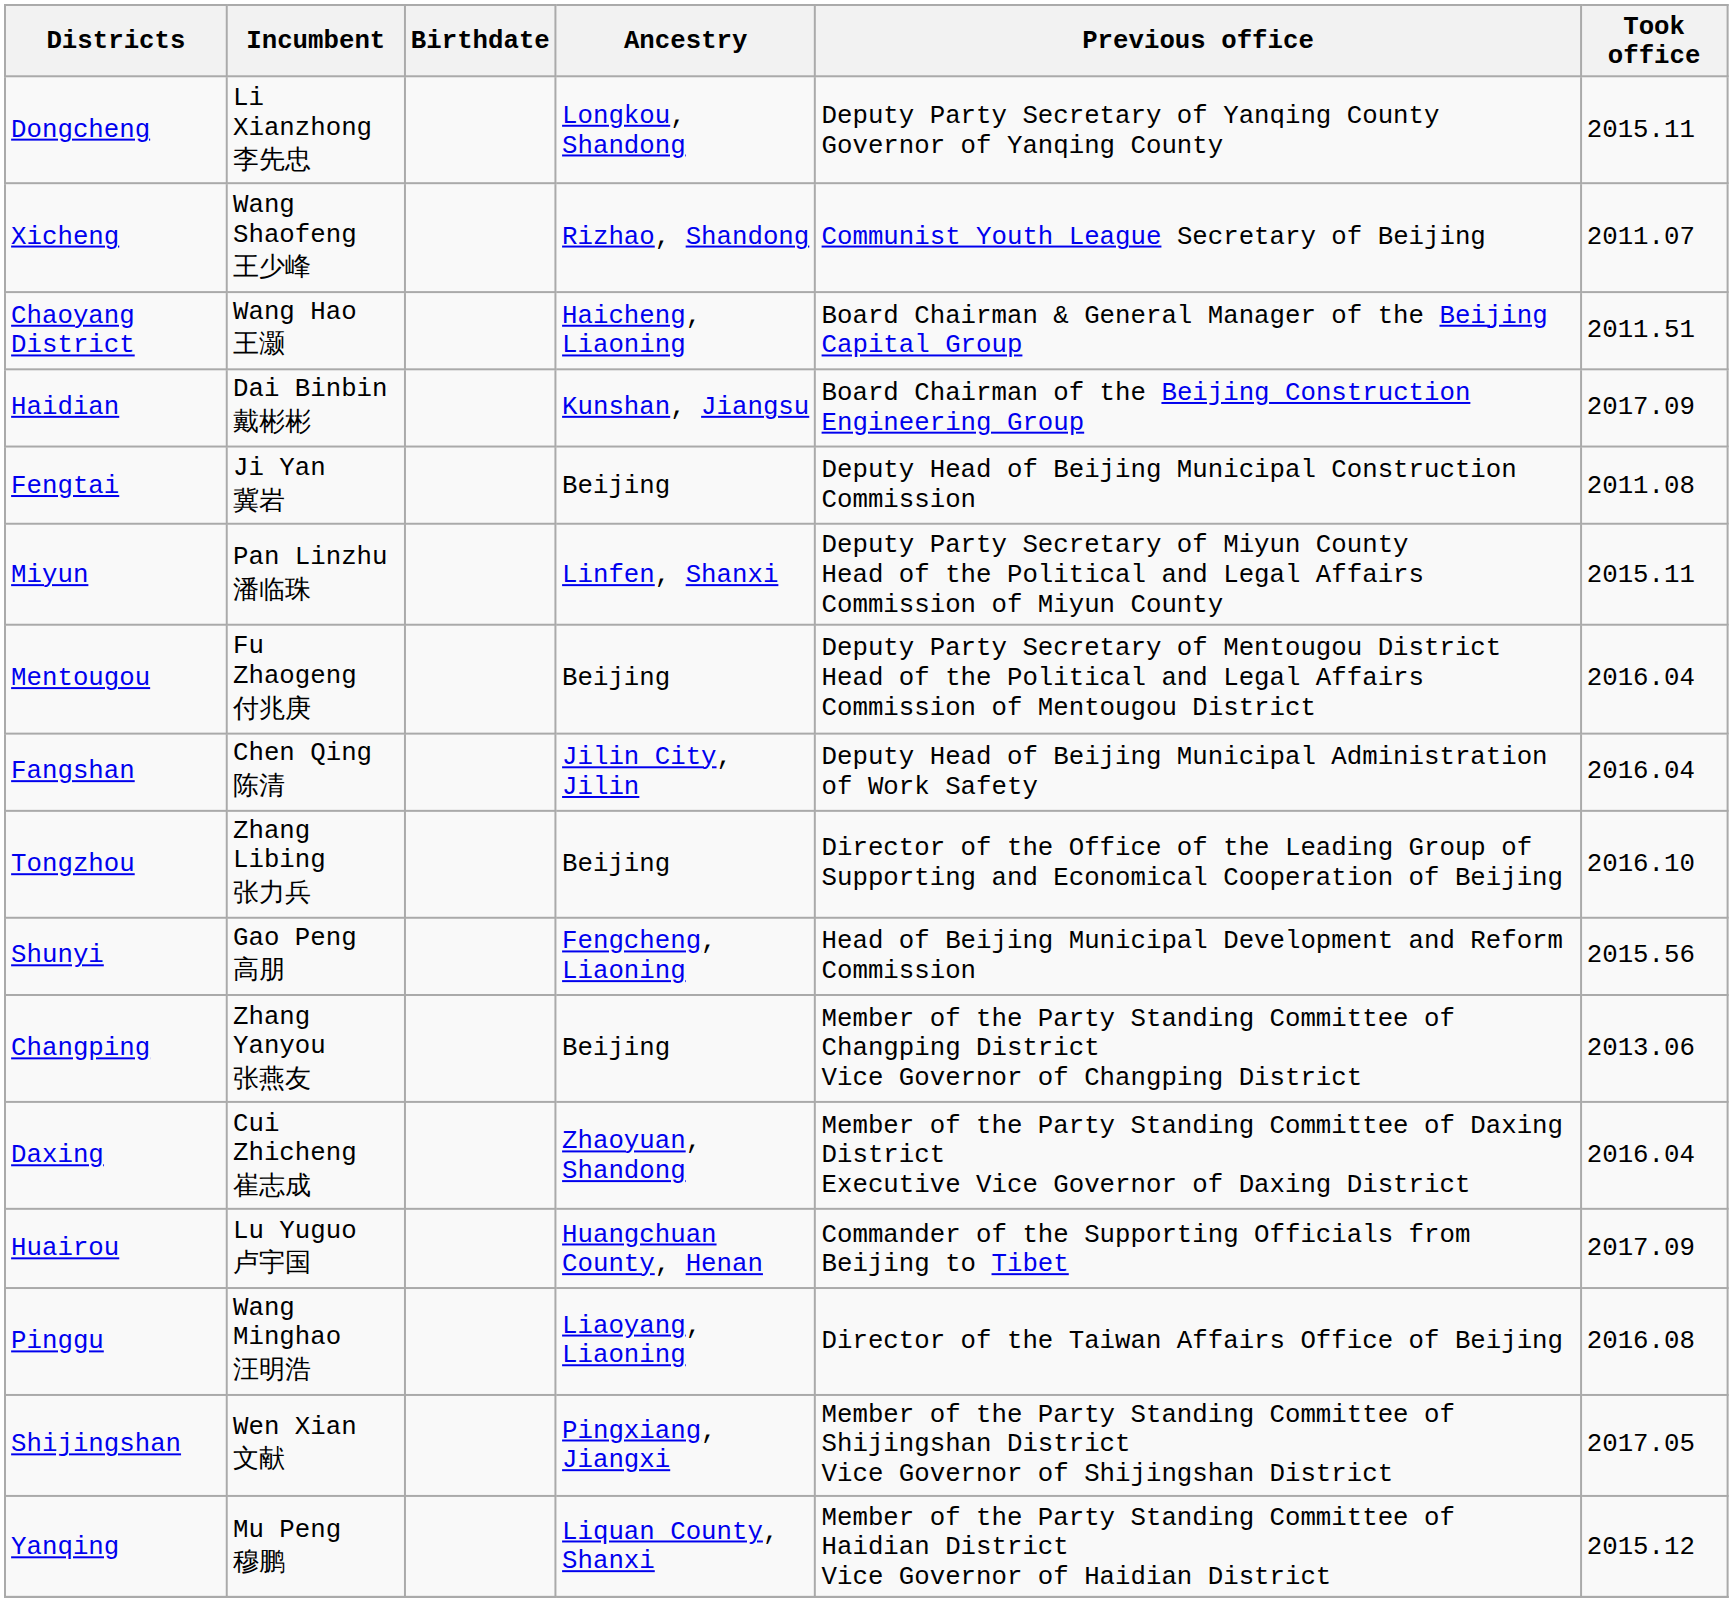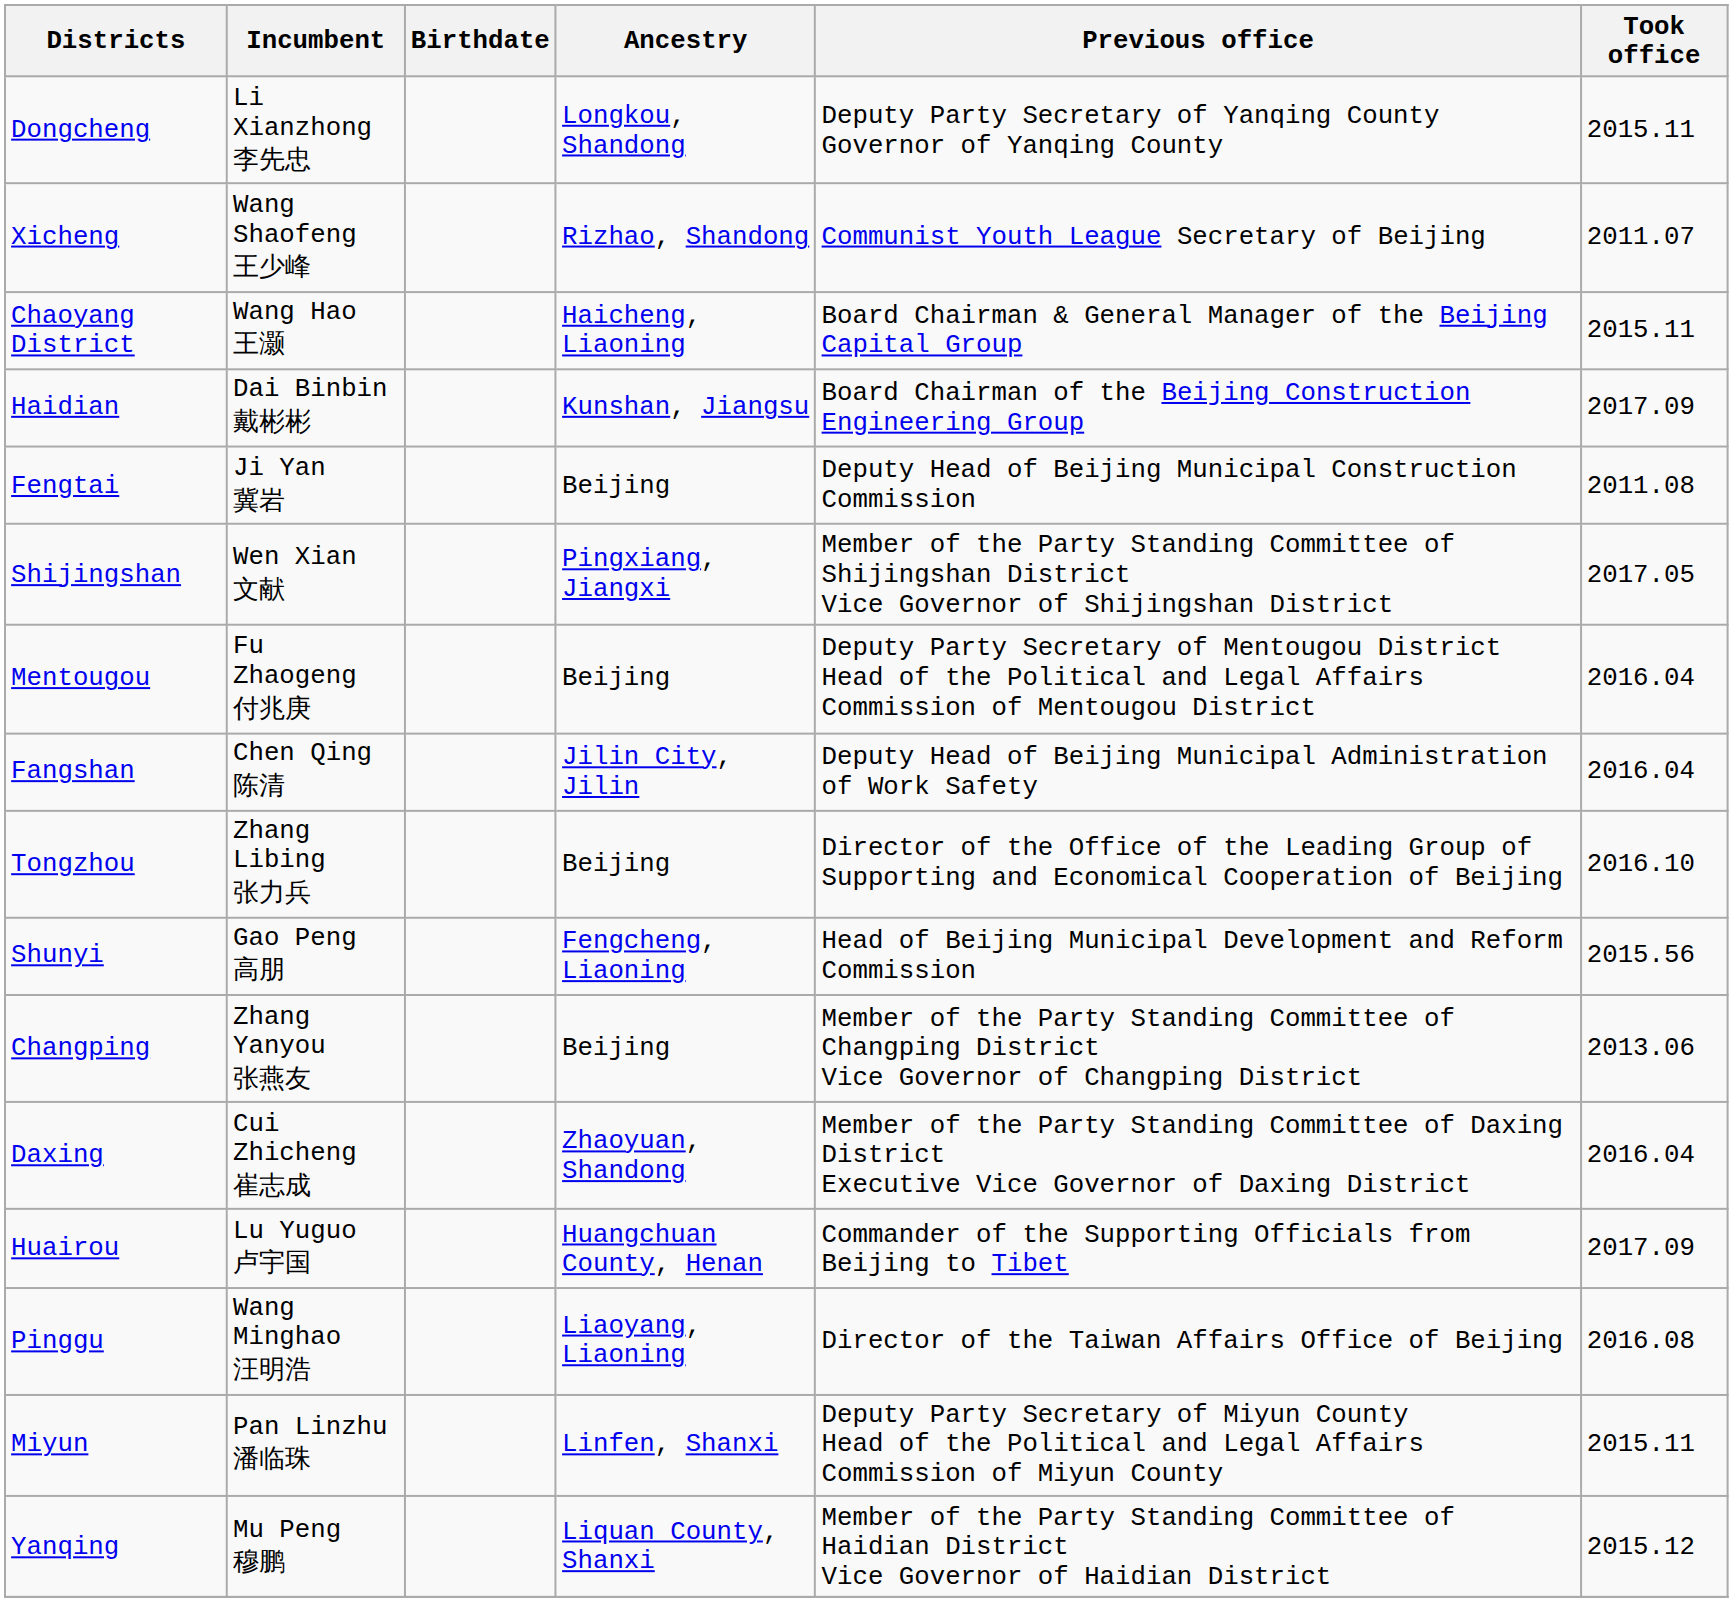 <table class= "sortable wikitable" style="text-align:left">
 <tr>
 <th>Districts</th>
 <th>Incumbent</th>
 <th>Birthdate</th>
 <th>Ancestry</th>
 <th>Previous office</th>
 <th>Took office</th>
 </tr>
 <tr>
 <td><a href='#'>Dongcheng</a></td>
 <td>Li Xianzhong<br>李先忠</td>
 <td></td>
 <td><a href='#'>Longkou</a>, <a href='#'>Shandong</a></td>
 <td>Deputy Party Secretary of Yanqing County<br>Governor of Yanqing County</td>
 <td>2015.11</td>
 </tr>
 <tr>
 <td><a href='#'>Xicheng</a></td>
 <td>Wang Shaofeng<br>王少峰</td>
 <td></td>
 <td><a href='#'>Rizhao</a>, <a href='#'>Shandong</a></td>
 <td><a href='#'>Communist Youth League</a> Secretary of Beijing</td>
 <td>2011.07</td>
 </tr>
 <tr>
 <td><a href='#'>Chaoyang District</a></td>
 <td>Wang Hao<br>王灏</td>
 <td></td>
 <td><a href='#'>Haicheng</a>, <a href='#'>Liaoning</a></td>
 <td>Board Chairman & General Manager of the <a href='#'>Beijing Capital Group</a></td>
-<td>2011.51</td>
+<td>2015.11</td>
 </tr>
 <tr>
 <td><a href='#'>Haidian</a></td>
 <td>Dai Binbin<br>戴彬彬</td>
 <td></td>
 <td><a href='#'>Kunshan</a>, <a href='#'>Jiangsu</a></td>
 <td>Board Chairman of the <a href='#'>Beijing Construction Engineering Group</a></td>
 <td>2017.09</td>
 </tr>
 <tr>
 <td><a href='#'>Fengtai</a></td>
 <td>Ji Yan<br>冀岩</td>
 <td></td>
 <td>Beijing</td>
 <td>Deputy Head of Beijing Municipal Construction Commission</td>
 <td>2011.08</td>
 </tr>
 <tr>
-<td><a href='#'>Miyun</a></td>
-<td>Pan Linzhu<br>潘临珠</td>
+<td><a href='#'>Shijingshan</a></td>
+<td>Wen Xian<br>文献</td>
 <td></td>
-<td><a href='#'>Linfen</a>, <a href='#'>Shanxi</a></td>
-<td>Deputy Party Secretary of Miyun County<br>Head of the Political and Legal Affairs Commission of Miyun County</td>
-<td>2015.11</td>
+<td><a href='#'>Pingxiang</a>, <a href='#'>Jiangxi</a></td>
+<td>Member of the Party Standing Committee of Shijingshan District<br>Vice Governor of Shijingshan District</td>
+<td>2017.05</td>
 </tr>
 <tr>
 <td><a href='#'>Mentougou</a></td>
 <td>Fu Zhaogeng<br>付兆庚</td>
 <td></td>
 <td>Beijing</td>
 <td>Deputy Party Secretary of Mentougou District<br>Head of the Political and Legal Affairs Commission of Mentougou District</td>
 <td>2016.04</td>
 </tr>
 <tr>
 <td><a href='#'>Fangshan</a></td>
 <td>Chen Qing<br>陈清</td>
 <td></td>
 <td><a href='#'>Jilin City</a>, <a href='#'>Jilin</a></td>
 <td>Deputy Head of Beijing Municipal Administration of Work Safety</td>
 <td>2016.04</td>
 </tr>
 <tr>
 <td><a href='#'>Tongzhou</a></td>
 <td>Zhang Libing<br>张力兵</td>
 <td></td>
 <td>Beijing</td>
 <td>Director of the Office of the Leading Group of Supporting and Economical Cooperation of Beijing</td>
 <td>2016.10</td>
 </tr>
 <tr>
 <td><a href='#'>Shunyi</a></td>
 <td>Gao Peng<br>高朋</td>
 <td></td>
 <td><a href='#'>Fengcheng</a>, <a href='#'>Liaoning</a></td>
 <td>Head of Beijing Municipal Development and Reform Commission</td>
 <td>2015.56</td>
 </tr>
 <tr>
 <td><a href='#'>Changping</a></td>
 <td>Zhang Yanyou<br>张燕友</td>
 <td></td>
 <td>Beijing</td>
 <td>Member of the Party Standing Committee of Changping District<br>Vice Governor of Changping District</td>
 <td>2013.06</td>
 </tr>
 <tr>
 <td><a href='#'>Daxing</a></td>
 <td>Cui Zhicheng<br>崔志成</td>
 <td></td>
 <td><a href='#'>Zhaoyuan</a>, <a href='#'>Shandong</a></td>
 <td>Member of the Party Standing Committee of Daxing District<br>Executive Vice Governor of Daxing District</td>
 <td>2016.04</td>
 </tr>
 <tr>
 <td><a href='#'>Huairou</a></td>
 <td>Lu Yuguo<br>卢宇国</td>
 <td></td>
 <td><a href='#'>Huangchuan County</a>, <a href='#'>Henan</a></td>
 <td>Commander of the Supporting Officials from Beijing to <a href='#'>Tibet</a></td>
 <td>2017.09</td>
 </tr>
 <tr>
 <td><a href='#'>Pinggu</a></td>
 <td>Wang Minghao<br>汪明浩</td>
 <td></td>
 <td><a href='#'>Liaoyang</a>, <a href='#'>Liaoning</a></td>
 <td>Director of the Taiwan Affairs Office of Beijing</td>
 <td>2016.08</td>
 </tr>
 <tr>
-<td><a href='#'>Shijingshan</a></td>
-<td>Wen Xian<br>文献</td>
+<td><a href='#'>Miyun</a></td>
+<td>Pan Linzhu<br>潘临珠</td>
 <td></td>
-<td><a href='#'>Pingxiang</a>, <a href='#'>Jiangxi</a></td>
-<td>Member of the Party Standing Committee of Shijingshan District<br>Vice Governor of Shijingshan District</td>
-<td>2017.05</td>
+<td><a href='#'>Linfen</a>, <a href='#'>Shanxi</a></td>
+<td>Deputy Party Secretary of Miyun County<br>Head of the Political and Legal Affairs Commission of Miyun County</td>
+<td>2015.11</td>
 </tr>
 <tr>
 <td><a href='#'>Yanqing</a></td>
 <td>Mu Peng<br>穆鹏</td>
 <td></td>
 <td><a href='#'>Liquan County</a>, <a href='#'>Shanxi</a></td>
 <td>Member of the Party Standing Committee of Haidian District<br>Vice Governor of Haidian District</td>
 <td>2015.12</td>
 </tr>
 <tr>
 </tr>
 </table>
